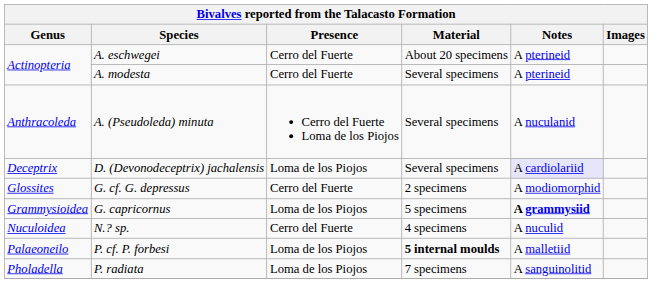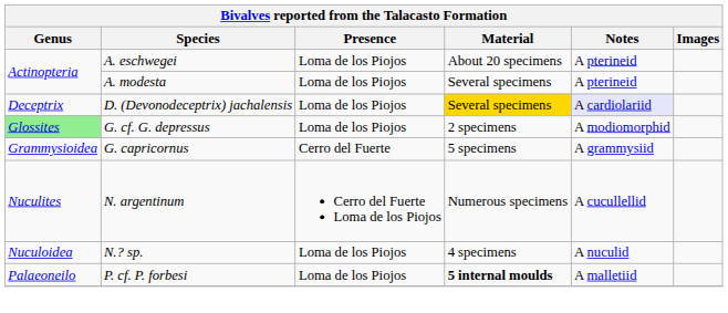 <table class="wikitable" align="center">
 <tr>
 <th colspan="6" align="center"><strong><a href='#'>Bivalves</a> reported from the Talacasto Formation</strong></th>
 </tr>
 <tr>
 <th>Genus</th>
 <th>Species</th>
 <th>Presence</th>
 <th><strong>Material</strong></th>
 <th>Notes</th>
 <th>Images</th>
 </tr>
 <tr>
 <td rowspan="2"><em><a href='#'>Actinopteria</a></em></td>
 <td><em>A. eschwegei</em></td>
-<td>Cerro del Fuerte</td>
+<td>Loma de los Piojos</td>
 <td>About 20 specimens</td>
 <td>A <a href='#'>pterineid</a></td>
 <td></td>
 </tr>
 <tr>
 <td><em>A. modesta</em></td>
-<td>Cerro del Fuerte</td>
+<td>Loma de los Piojos</td>
 <td>Several specimens</td>
 <td>A <a href='#'>pterineid</a></td>
-<td></td>
-</tr>
-<tr>
-<td><em><a href='#'>Anthracoleda</a></em></td>
-<td><em>A. (Pseudoleda) minuta</em></td>
-<td><br><ul><li>Cerro del Fuerte</li><li>Loma de los Piojos</li></ul></td>
-<td>Several specimens</td>
-<td>A <a href='#'>nuculanid</a></td>
 <td></td>
 </tr>
 <tr>
 <td><em><a href='#'>Deceptrix</a></em></td>
 <td><em>D. (Devonodeceptrix) jachalensis</em></td>
 <td>Loma de los Piojos</td>
-<td>Several specimens</td>
+<td style="background: gold;">Several specimens</td>
 <td style="background: lavender;">A <a href='#'>cardiolariid</a></td>
 <td></td>
 </tr>
 <tr>
-<td><em><a href='#'>Glossites</a></em></td>
+<td style="background: lightgreen;"><em><a href='#'>Glossites</a></em></td>
 <td><em>G. cf. G. depressus</em></td>
-<td>Cerro del Fuerte</td>
+<td>Loma de los Piojos</td>
 <td>2 specimens</td>
 <td>A <a href='#'>modiomorphid</a></td>
 <td></td>
 </tr>
 <tr>
 <td><em><a href='#'>Grammysioidea</a></em></td>
 <td><em>G. capricornus</em></td>
-<td>Loma de los Piojos</td>
+<td>Cerro del Fuerte</td>
 <td>5 specimens</td>
-<td><strong>A <a href='#'>grammysiid</a></strong></td>
+<td>A <a href='#'>grammysiid</a></td>
+<td></td>
+</tr>
+<tr>
+<td><em><a href='#'>Nuculites</a></em></td>
+<td><em>N. argentinum</em></td>
+<td><br><ul><li>Cerro del Fuerte</li><li>Loma de los Piojos</li></ul></td>
+<td>Numerous specimens</td>
+<td>A <a href='#'>cucullellid</a></td>
 <td></td>
 </tr>
 <tr>
 <td><a href='#'><em>Nuculoidea</em></a></td>
 <td><em>N.? sp.</em></td>
-<td>Cerro del Fuerte</td>
+<td>Loma de los Piojos</td>
 <td>4 specimens</td>
 <td>A <a href='#'>nuculid</a></td>
 <td></td>
 </tr>
 <tr>
 <td><em><a href='#'>Palaeoneilo</a></em></td>
 <td><em>P. cf. P. forbesi</em></td>
 <td>Loma de los Piojos</td>
 <td><strong>5 internal moulds</strong></td>
 <td>A <a href='#'>malletiid</a></td>
 <td></td>
 </tr>
 <tr>
-<td><em><a href='#'>Pholadella</a></em></td>
-<td><em>P. radiata</em></td>
-<td>Loma de los Piojos</td>
-<td>7 specimens</td>
-<td>A <a href='#'>sanguinolitid</a></td>
-<td></td>
-</tr>
-<tr>
 </tr>
 </table>
